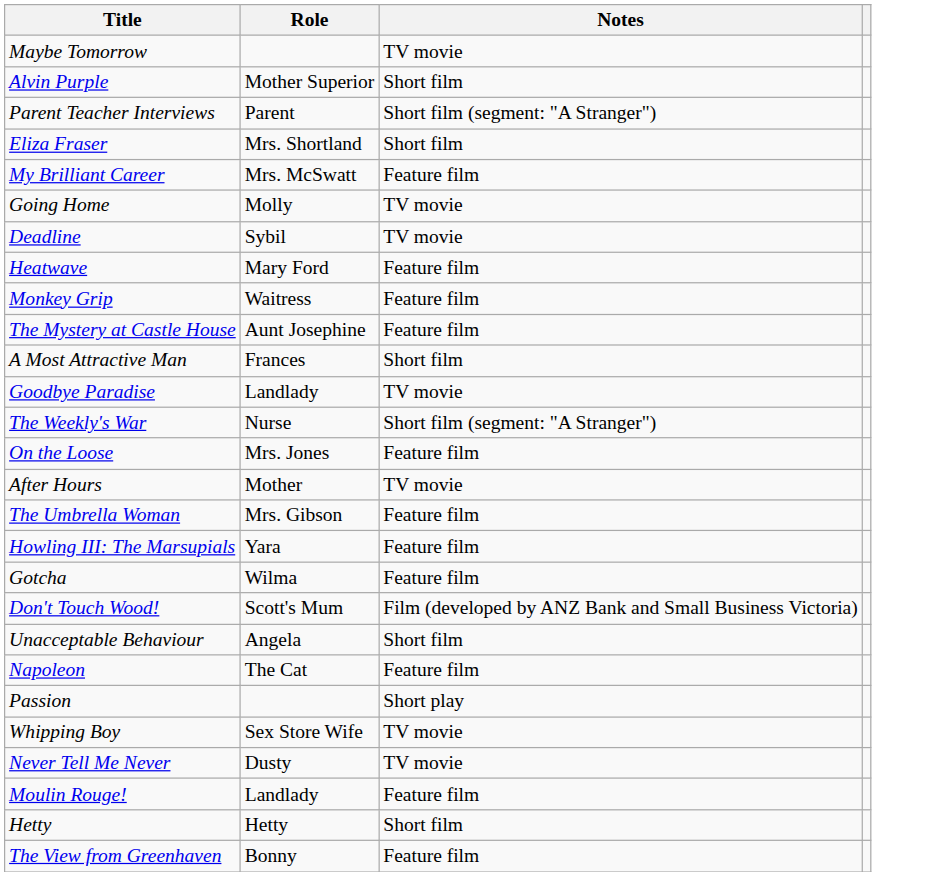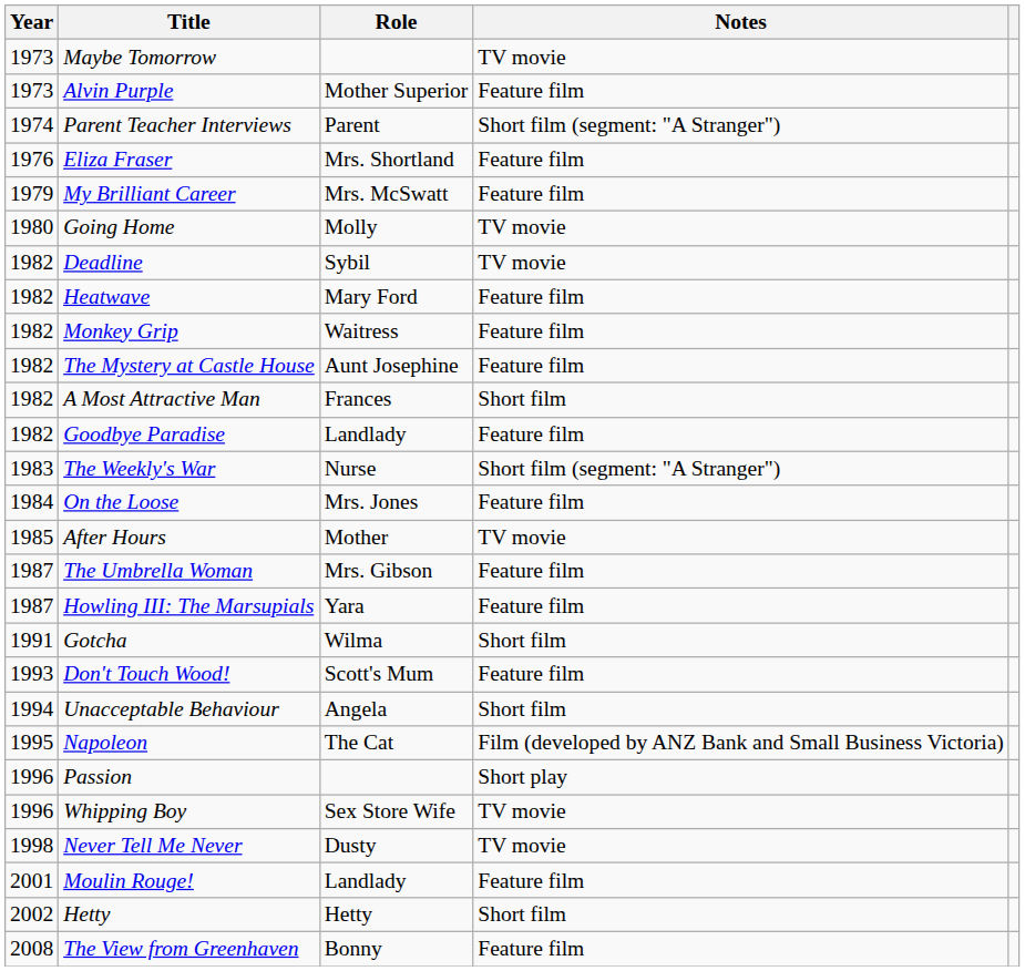 <table class="wikitable sortable">
 <tr>
+<th>Year</th>
 <th>Title</th>
 <th>Role</th>
 <th class="unsortable">Notes</th>
 <th></th>
 </tr>
 <tr>
+<td>1973</td>
 <td><em>Maybe Tomorrow</em></td>
 <td></td>
 <td>TV movie</td>
 <td align="center"></td>
 </tr>
 <tr>
+<td>1973</td>
 <td><em><a href='#'>Alvin Purple</a></em></td>
 <td>Mother Superior</td>
-<td>Short film</td>
+<td>Feature film</td>
 <td align="center"></td>
 </tr>
 <tr>
+<td>1974</td>
 <td><em>Parent Teacher Interviews</em></td>
 <td>Parent</td>
 <td>Short film (segment: "A Stranger")</td>
 <td align="center"></td>
 </tr>
 <tr>
+<td>1976</td>
 <td><em><a href='#'>Eliza Fraser</a></em></td>
 <td>Mrs. Shortland</td>
-<td>Short film</td>
+<td>Feature film</td>
 <td align="center"></td>
 </tr>
 <tr>
+<td>1979</td>
 <td><em><a href='#'>My Brilliant Career</a></em></td>
 <td>Mrs. McSwatt</td>
 <td>Feature film</td>
 <td align="center"></td>
 </tr>
 <tr>
+<td>1980</td>
 <td><em>Going Home</em></td>
 <td>Molly</td>
 <td>TV movie</td>
 <td></td>
 </tr>
 <tr>
+<td>1982</td>
 <td><em><a href='#'>Deadline</a></em></td>
 <td>Sybil</td>
 <td>TV movie</td>
 <td></td>
 </tr>
 <tr>
+<td>1982</td>
 <td><em><a href='#'>Heatwave</a></em></td>
 <td>Mary Ford</td>
 <td>Feature film</td>
 <td align="center"></td>
 </tr>
 <tr>
+<td>1982</td>
 <td><em><a href='#'>Monkey Grip</a></em></td>
 <td>Waitress</td>
 <td>Feature film</td>
 <td align="center"></td>
 </tr>
 <tr>
+<td>1982</td>
 <td><em><a href='#'>The Mystery at Castle House</a></em></td>
 <td>Aunt Josephine</td>
 <td>Feature film</td>
 <td align="center"></td>
 </tr>
 <tr>
+<td>1982</td>
 <td><em>A Most Attractive Man</em></td>
 <td>Frances</td>
 <td>Short film</td>
 <td align="center"></td>
 </tr>
 <tr>
+<td>1982</td>
 <td><em><a href='#'>Goodbye Paradise</a></em></td>
 <td>Landlady</td>
-<td>TV movie</td>
+<td>Feature film</td>
 <td align="center"></td>
 </tr>
 <tr>
+<td>1983</td>
 <td><em><a href='#'>The Weekly's War</a></em></td>
 <td>Nurse</td>
 <td>Short film (segment: "A Stranger")</td>
 <td></td>
 </tr>
 <tr>
+<td>1984</td>
 <td><em><a href='#'>On the Loose</a></em></td>
 <td>Mrs. Jones</td>
 <td>Feature film</td>
 <td align="center"></td>
 </tr>
 <tr>
+<td>1985</td>
 <td><em>After Hours</em></td>
 <td>Mother</td>
 <td>TV movie</td>
 <td align="center"></td>
 </tr>
 <tr>
+<td>1987</td>
 <td><em><a href='#'>The Umbrella Woman</a></em></td>
 <td>Mrs. Gibson</td>
 <td>Feature film</td>
 <td align="center"></td>
 </tr>
 <tr>
+<td>1987</td>
 <td><em><a href='#'>Howling III: The Marsupials</a></em></td>
 <td>Yara</td>
 <td>Feature film</td>
 <td align="center"></td>
 </tr>
 <tr>
+<td>1991</td>
 <td><em>Gotcha</em></td>
 <td>Wilma</td>
+<td>Short film</td>
+<td align="center"></td>
+</tr>
+<tr>
+<td>1993</td>
+<td><em><a href='#'>Don't Touch Wood!</a></em></td>
+<td>Scott's Mum</td>
 <td>Feature film</td>
 <td align="center"></td>
 </tr>
 <tr>
-<td><em><a href='#'>Don't Touch Wood!</a></em></td>
-<td>Scott's Mum</td>
-<td>Film (developed by ANZ Bank and Small Business Victoria)</td>
-<td align="center"></td>
-</tr>
-<tr>
+<td>1994</td>
 <td><em>Unacceptable Behaviour</em></td>
 <td>Angela</td>
 <td>Short film</td>
 <td align="center"></td>
 </tr>
 <tr>
+<td>1995</td>
 <td><em><a href='#'>Napoleon</a></em></td>
 <td>The Cat </td>
-<td>Feature film</td>
+<td>Film (developed by ANZ Bank and Small Business Victoria)</td>
 <td align="center"></td>
 </tr>
 <tr>
+<td>1996</td>
 <td><em>Passion</em></td>
 <td></td>
 <td>Short play</td>
 <td align="center"></td>
 </tr>
 <tr>
+<td>1996</td>
 <td><em>Whipping Boy</em></td>
 <td>Sex Store Wife</td>
 <td>TV movie</td>
 <td align="center"></td>
 </tr>
 <tr>
+<td>1998</td>
 <td><em><a href='#'>Never Tell Me Never</a></em></td>
 <td>Dusty</td>
 <td>TV movie</td>
 <td></td>
 </tr>
 <tr>
+<td>2001</td>
 <td><em><a href='#'>Moulin Rouge!</a></em></td>
 <td>Landlady</td>
 <td>Feature film</td>
 <td align="center"></td>
 </tr>
 <tr>
+<td>2002</td>
 <td><em>Hetty</em></td>
 <td>Hetty</td>
 <td>Short film</td>
 <td align="center"></td>
 </tr>
 <tr>
+<td>2008</td>
 <td><em><a href='#'>The View from Greenhaven</a></em></td>
 <td>Bonny</td>
 <td>Feature film</td>
 <td align="center"></td>
 </tr>
 </table>
